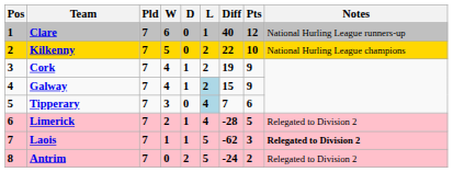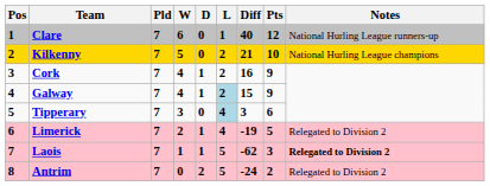 <table class="wikitable" style="text-align: centre;">
 <tr>
 <th width=20>Pos</th>
 <th width=150>Team</th>
 <th width=20>Pld</th>
 <th width=20>W</th>
 <th width=20>D</th>
 <th width=20>L</th>
 <th width=20>Diff</th>
 <th width=20>Pts</th>
 <th width=250>Notes</th>
 </tr>
 <tr style="background:silver;">
 <td><strong>1</strong></td>
 <td align=left><strong> <a href='#'>Clare</a> </strong></td>
 <td><strong>7</strong></td>
 <td><strong>6</strong></td>
 <td><strong>0</strong></td>
 <td><strong>1</strong></td>
 <td><strong>40</strong></td>
 <td><strong>12</strong></td>
 <td><small> National Hurling League runners-up</small></td>
 </tr>
 <tr style="background:gold;">
 <td><strong>2</strong></td>
 <td align=left><strong> <a href='#'>Kilkenny</a> </strong></td>
 <td><strong>7</strong></td>
 <td><strong>5</strong></td>
 <td><strong>0</strong></td>
 <td><strong>2</strong></td>
-<td><strong>22</strong></td>
+<td><strong>21</strong></td>
 <td><strong>10</strong></td>
 <td><small> National Hurling League champions</small></td>
 </tr>
 <tr>
 <td><strong>3</strong></td>
 <td align=left><strong> <a href='#'>Cork</a> </strong></td>
 <td><strong>7</strong></td>
 <td><strong>4</strong></td>
 <td><strong>1</strong></td>
 <td><strong>2</strong></td>
-<td><strong>19</strong></td>
+<td><strong>16</strong></td>
 <td><strong>9</strong></td>
 </tr>
 <tr>
 <td><strong>4</strong></td>
 <td align=left><strong> <a href='#'>Galway</a> </strong></td>
 <td><strong>7</strong></td>
 <td><strong>4</strong></td>
 <td><strong>1</strong></td>
 <td style="background: lightblue;"><strong>2</strong></td>
 <td><strong>15</strong></td>
 <td><strong>9</strong></td>
 </tr>
 <tr>
 <td><strong>5</strong></td>
 <td align=left><strong> <a href='#'>Tipperary</a> </strong></td>
 <td><strong>7</strong></td>
 <td><strong>3</strong></td>
 <td><strong>0</strong></td>
 <td style="background: lightblue;"><strong>4</strong></td>
-<td><strong>7</strong></td>
+<td><strong>3</strong></td>
 <td><strong>6</strong></td>
 </tr>
 <tr style="background:#FFC0CB;">
 <td><strong>6</strong></td>
 <td align=left><strong> <a href='#'>Limerick</a> </strong></td>
 <td><strong>7</strong></td>
 <td><strong>2</strong></td>
 <td><strong>1</strong></td>
 <td><strong>4</strong></td>
-<td><strong>-28</strong></td>
+<td><strong>-19</strong></td>
 <td><strong>5</strong></td>
 <td><small> Relegated to Division 2</small></td>
 </tr>
 <tr style="background:#FFC0CB;">
 <td><strong>7</strong></td>
 <td align=left><strong> <a href='#'>Laois</a> </strong></td>
 <td><strong>7</strong></td>
 <td><strong>1</strong></td>
 <td><strong>1</strong></td>
 <td><strong>5</strong></td>
 <td><strong>-62</strong></td>
 <td><strong>3</strong></td>
 <td><strong><small> Relegated to Division 2</small></strong></td>
 </tr>
 <tr style="background:#FFC0CB;">
 <td><strong>8</strong></td>
 <td align=left><strong> <a href='#'>Antrim</a> </strong></td>
 <td><strong>7</strong></td>
 <td><strong>0</strong></td>
 <td><strong>2</strong></td>
 <td><strong>5</strong></td>
 <td><strong>-24</strong></td>
 <td><strong>2</strong></td>
 <td><small> Relegated to Division 2</small></td>
 </tr>
 </table>
